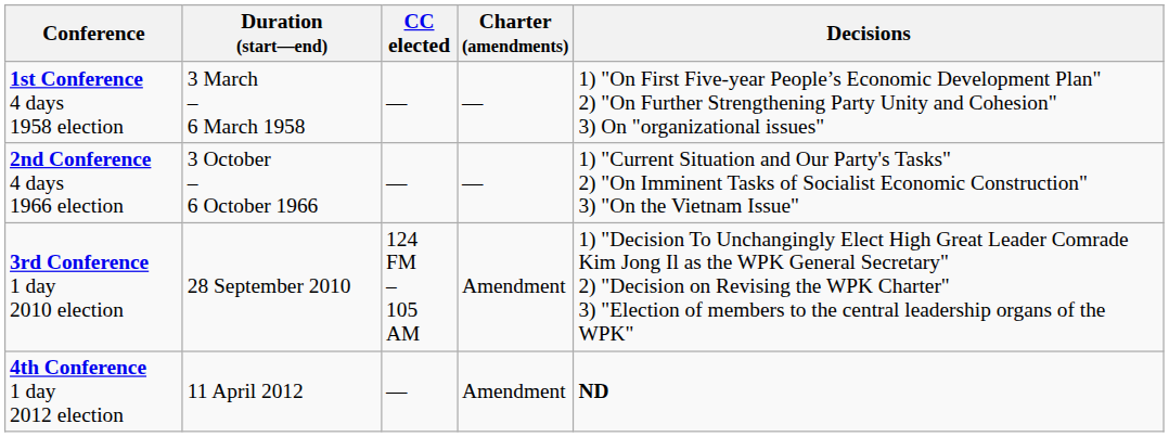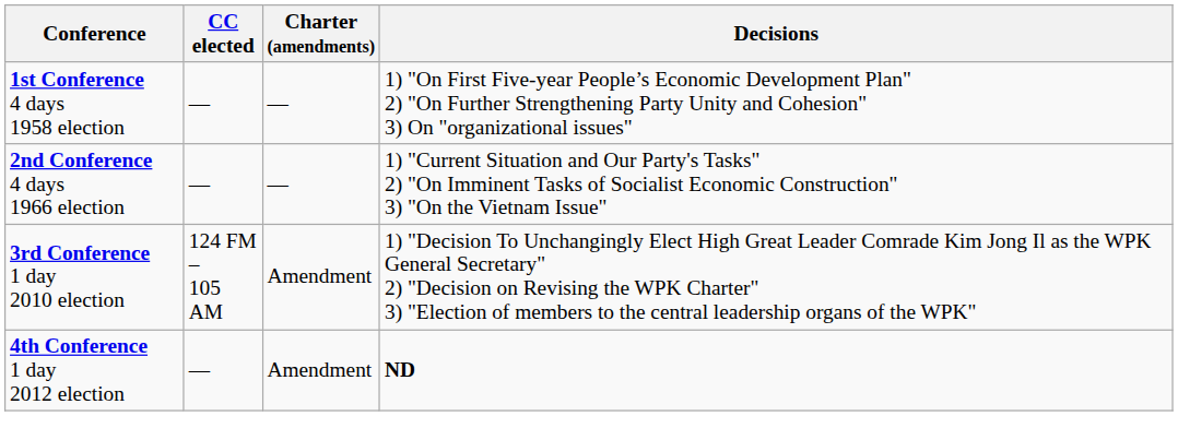 <table class="wikitable" width=100%>
 <tr>
 <th scope="col"  style="width:8em;">Conference</th>
-<th scope="col"  style="width:9em;">Duration<br><small>(start—end)</small></th>
 <th scope="col"><a href='#'>CC</a><br>elected</th>
 <th scope="col">Charter<br><small>(amendments)</small></th>
 <th scope="col">Decisions</th>
 </tr>
 <tr>
 <td align="left" scope="row" style="font-weight:normal;"><strong><a href='#'>1st Conference</a></strong><br>4 days<br>1958 election</td>
-<td>3 March<br>–<br>6 March 1958</td>
 <td>—</td>
 <td>—</td>
 <td>1) "On First Five-year People’s Economic Development Plan"<br>2) "On Further Strengthening Party Unity and Cohesion"<br>3) On "organizational issues"</td>
 </tr>
 <tr>
 <td align="left" scope="row" style="font-weight:normal;"><strong><a href='#'>2nd Conference</a></strong><br>4 days<br>1966 election</td>
-<td>3 October<br>–<br>6 October 1966</td>
 <td>—</td>
 <td>—</td>
 <td>1) "Current Situation and Our Party's Tasks"<br>2) "On Imminent Tasks of Socialist Economic Construction"<br>3) "On the Vietnam Issue"</td>
 </tr>
 <tr>
 <td align="left" scope="row" style="font-weight:normal;"><strong><a href='#'>3rd Conference</a></strong><br>1 day<br>2010 election</td>
-<td>28 September 2010</td>
 <td>124 FM<br>–<br>105 AM</td>
 <td>Amendment</td>
 <td>1) "Decision To Unchangingly Elect High Great Leader Comrade Kim Jong Il as the WPK General Secretary"<br>2) "Decision on Revising the WPK Charter"<br>3) "Election of members to the central leadership organs of the WPK"</td>
 </tr>
 <tr>
 <td align="left" scope="row" style="font-weight:normal;"><strong><a href='#'>4th Conference</a></strong><br>1 day<br>2012 election</td>
-<td>11 April 2012</td>
 <td>—</td>
 <td>Amendment</td>
 <td><strong>ND</strong></td>
 </tr>
 </table>
